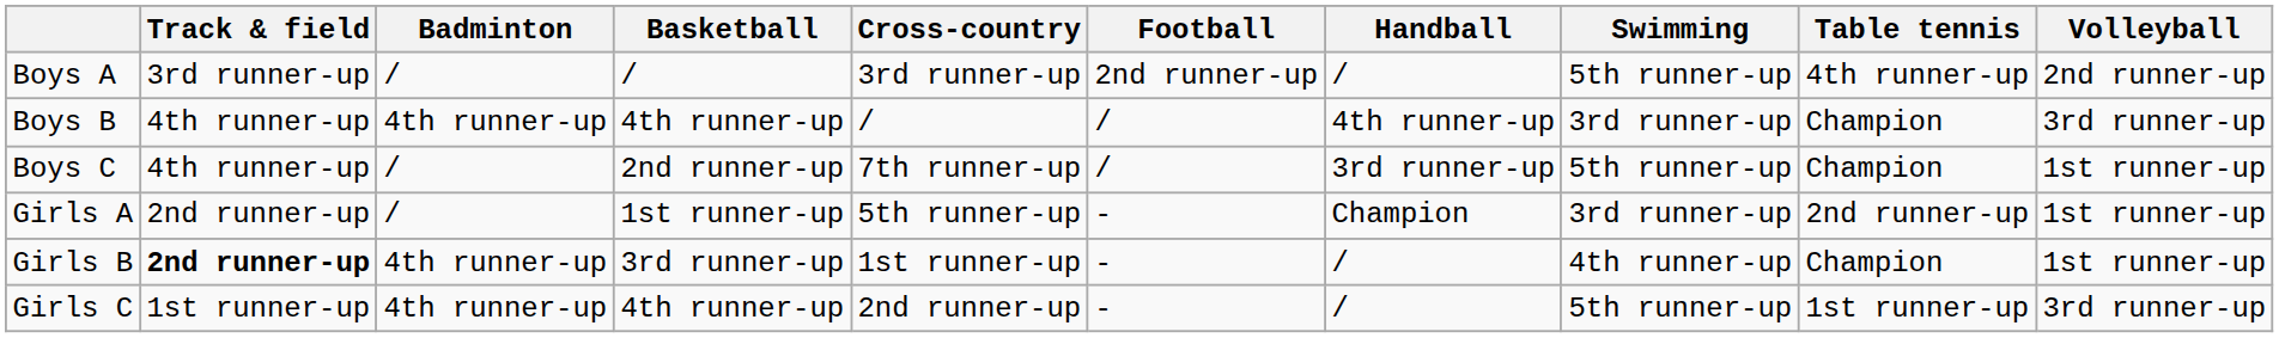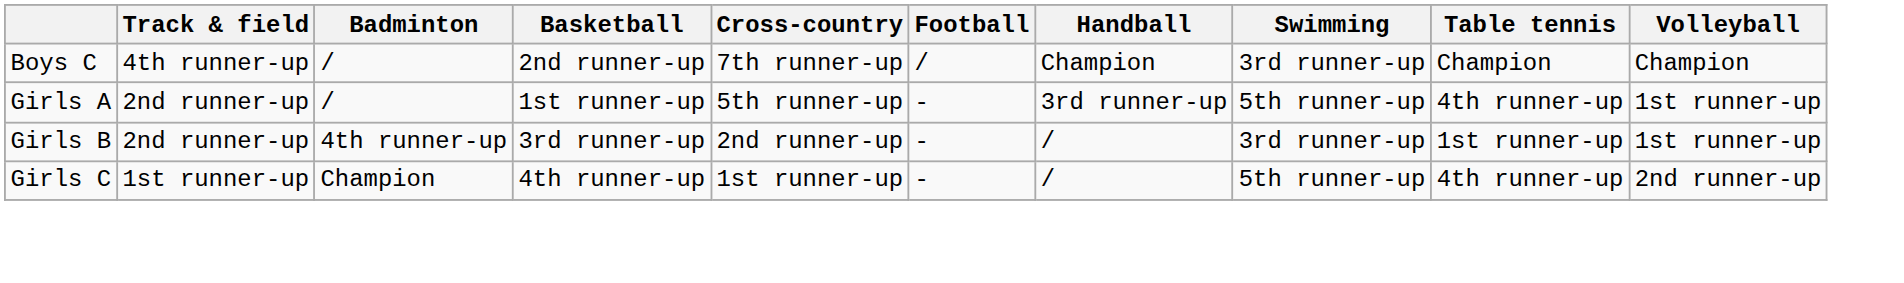 <table class="wikitable">
 <tr>
 <th></th>
 <th>Track & field</th>
 <th>Badminton</th>
 <th>Basketball</th>
 <th>Cross-country</th>
 <th>Football</th>
 <th>Handball</th>
 <th>Swimming</th>
 <th>Table tennis</th>
 <th>Volleyball</th>
 </tr>
 <tr>
-<td>Boys A</td>
-<td>3rd runner-up</td>
-<td>/</td>
-<td>/</td>
-<td>3rd runner-up</td>
-<td>2nd runner-up</td>
-<td>/</td>
-<td>5th runner-up</td>
-<td>4th runner-up</td>
-<td>2nd runner-up</td>
-</tr>
-<tr>
-<td>Boys B</td>
-<td>4th runner-up</td>
-<td>4th runner-up</td>
-<td>4th runner-up</td>
-<td>/</td>
-<td>/</td>
-<td>4th runner-up</td>
-<td>3rd runner-up</td>
-<td>Champion</td>
-<td>3rd runner-up</td>
-</tr>
-<tr>
 <td>Boys C</td>
 <td>4th runner-up</td>
 <td>/</td>
 <td>2nd runner-up</td>
 <td>7th runner-up</td>
 <td>/</td>
+<td>Champion</td>
 <td>3rd runner-up</td>
-<td>5th runner-up</td>
 <td>Champion</td>
-<td>1st runner-up</td>
+<td>Champion</td>
 </tr>
 <tr>
 <td>Girls A</td>
 <td>2nd runner-up</td>
 <td>/</td>
 <td>1st runner-up</td>
 <td>5th runner-up</td>
 <td>-</td>
-<td>Champion</td>
 <td>3rd runner-up</td>
-<td>2nd runner-up</td>
+<td>5th runner-up</td>
+<td>4th runner-up</td>
 <td>1st runner-up</td>
 </tr>
 <tr>
 <td>Girls B</td>
-<td><strong>2nd runner-up</strong></td>
+<td>2nd runner-up</td>
 <td>4th runner-up</td>
 <td>3rd runner-up</td>
-<td>1st runner-up</td>
+<td>2nd runner-up</td>
 <td>-</td>
 <td>/</td>
-<td>4th runner-up</td>
-<td>Champion</td>
+<td>3rd runner-up</td>
+<td>1st runner-up</td>
 <td>1st runner-up</td>
 </tr>
 <tr>
 <td>Girls C</td>
 <td>1st runner-up</td>
+<td>Champion</td>
 <td>4th runner-up</td>
-<td>4th runner-up</td>
-<td>2nd runner-up</td>
+<td>1st runner-up</td>
 <td>-</td>
 <td>/</td>
 <td>5th runner-up</td>
-<td>1st runner-up</td>
-<td>3rd runner-up</td>
+<td>4th runner-up</td>
+<td>2nd runner-up</td>
 </tr>
 </table>
